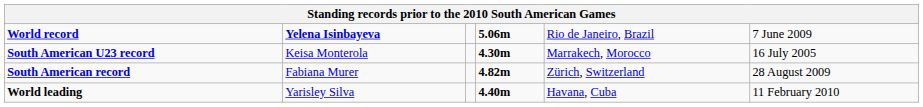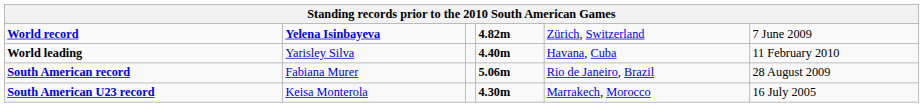 <table class="wikitable" width=75%>
 <tr>
 <th colspan="6">Standing records prior to the 2010 South American Games</th>
 </tr>
 <tr>
 <td><strong><a href='#'>World record</a></strong></td>
 <td><strong><a href='#'>Yelena Isinbayeva</a></strong></td>
 <td align=left></td>
+<td><strong>4.82m</strong></td>
+<td><a href='#'>Zürich</a>, <a href='#'>Switzerland</a></td>
+<td>7 June 2009</td>
+</tr>
+<tr>
+<td><strong>World leading</strong></td>
+<td><a href='#'>Yarisley Silva</a></td>
+<td align=left></td>
+<td><strong>4.40m</strong></td>
+<td><a href='#'>Havana</a>, <a href='#'>Cuba</a></td>
+<td>11 February 2010</td>
+</tr>
+<tr>
+<td><strong><a href='#'>South American record</a></strong></td>
+<td><a href='#'>Fabiana Murer</a></td>
+<td align=left></td>
 <td><strong>5.06m</strong></td>
 <td><a href='#'>Rio de Janeiro</a>, <a href='#'>Brazil</a></td>
-<td>7 June 2009</td>
+<td>28 August 2009</td>
 </tr>
 <tr>
 <td><strong><a href='#'>South American U23 record</a></strong></td>
 <td><a href='#'>Keisa Monterola</a></td>
 <td align=left></td>
 <td><strong>4.30m</strong></td>
 <td><a href='#'>Marrakech</a>, <a href='#'>Morocco</a></td>
 <td>16 July 2005</td>
 </tr>
-<tr>
-<td><strong><a href='#'>South American record</a></strong></td>
-<td><a href='#'>Fabiana Murer</a></td>
-<td align=left></td>
-<td><strong>4.82m</strong></td>
-<td><a href='#'>Zürich</a>, <a href='#'>Switzerland</a></td>
-<td>28 August 2009</td>
-</tr>
-<tr>
-<td><strong>World leading</strong></td>
-<td><a href='#'>Yarisley Silva</a></td>
-<td align=left></td>
-<td><strong>4.40m</strong></td>
-<td><a href='#'>Havana</a>, <a href='#'>Cuba</a></td>
-<td>11 February 2010</td>
-</tr>
 </table>
